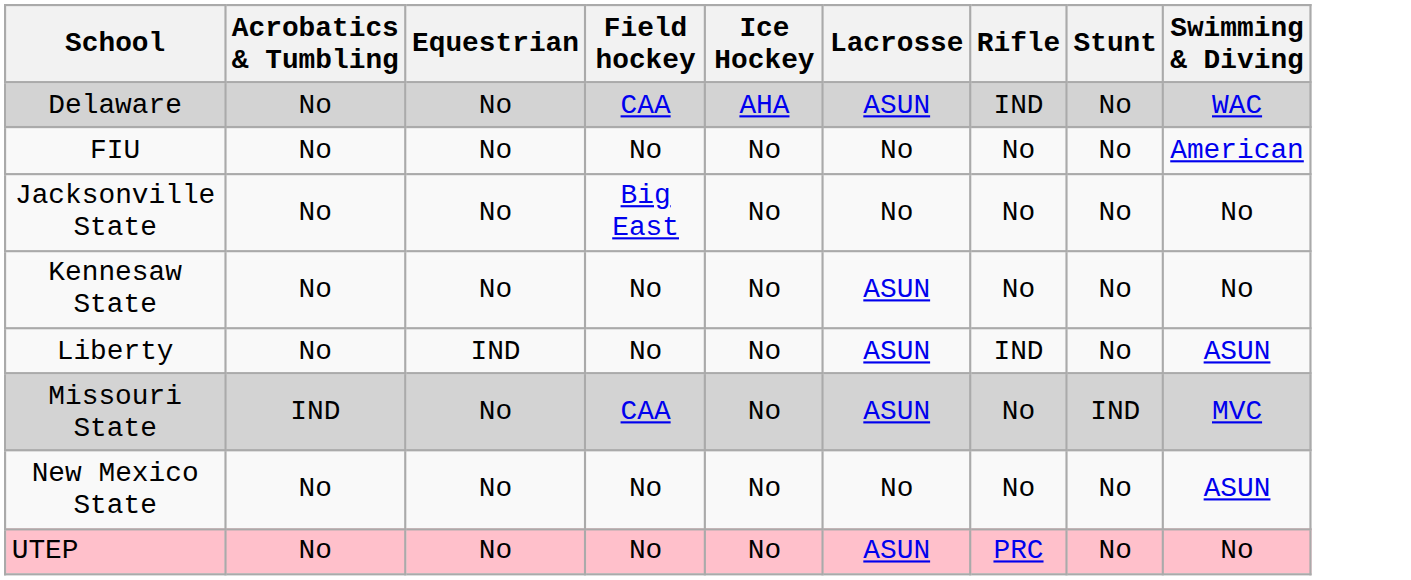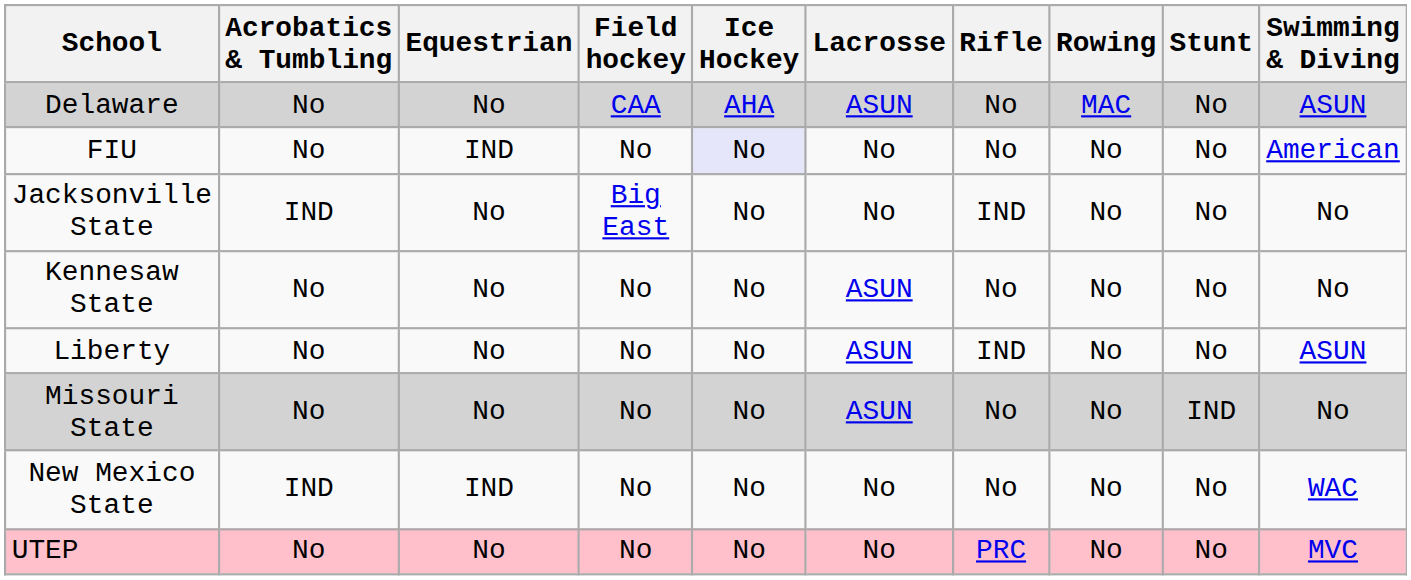 <table class="wikitable" style="text-align:center">
 <tr>
 <th>School</th>
 <th>Acrobatics<br>& Tumbling</th>
 <th>Equestrian</th>
 <th>Field hockey</th>
 <th>Ice Hockey</th>
 <th>Lacrosse</th>
 <th>Rifle</th>
+<th>Rowing</th>
 <th>Stunt</th>
 <th>Swimming<br>& Diving</th>
 </tr>
 <tr bgcolor=lightgray>
 <td>Delaware</td>
 <td>No</td>
 <td>No</td>
 <td><a href='#'>CAA</a></td>
 <td><a href='#'>AHA</a></td>
 <td><a href='#'>ASUN</a></td>
-<td>IND</td>
 <td>No</td>
-<td><a href='#'>WAC</a></td>
+<td><a href='#'>MAC</a></td>
+<td>No</td>
+<td><a href='#'>ASUN</a></td>
 </tr>
 <tr>
 <td>FIU</td>
 <td>No</td>
+<td>IND</td>
 <td>No</td>
-<td>No</td>
+<td style="background: lavender;">No</td>
 <td>No</td>
 <td>No</td>
 <td>No</td>
 <td>No</td>
 <td><a href='#'>American</a></td>
 </tr>
 <tr>
 <td>Jacksonville State</td>
-<td>No</td>
+<td>IND</td>
 <td>No</td>
 <td><a href='#'>Big East</a></td>
 <td>No</td>
 <td>No</td>
+<td>IND</td>
 <td>No</td>
 <td>No</td>
 <td>No</td>
 </tr>
 <tr>
 <td>Kennesaw State</td>
 <td>No</td>
 <td>No</td>
 <td>No</td>
 <td>No</td>
 <td><a href='#'>ASUN</a></td>
 <td>No</td>
 <td>No</td>
 <td>No</td>
+<td>No</td>
 </tr>
 <tr>
 <td>Liberty</td>
 <td>No</td>
-<td>IND</td>
+<td>No</td>
 <td>No</td>
 <td>No</td>
 <td><a href='#'>ASUN</a></td>
 <td>IND</td>
 <td>No</td>
+<td>No</td>
 <td><a href='#'>ASUN</a></td>
 </tr>
 <tr bgcolor=lightgray>
 <td>Missouri State</td>
-<td>IND</td>
 <td>No</td>
-<td><a href='#'>CAA</a></td>
+<td>No</td>
+<td>No</td>
 <td>No</td>
 <td><a href='#'>ASUN</a></td>
 <td>No</td>
+<td>No</td>
 <td>IND</td>
-<td><a href='#'>MVC</a></td>
+<td>No</td>
 </tr>
 <tr>
 <td>New Mexico State</td>
+<td>IND</td>
+<td>IND</td>
 <td>No</td>
 <td>No</td>
 <td>No</td>
 <td>No</td>
 <td>No</td>
 <td>No</td>
-<td>No</td>
-<td><a href='#'>ASUN</a></td>
+<td><a href='#'>WAC</a></td>
 </tr>
 <tr bgcolor=pink>
 <td align=left>UTEP</td>
 <td>No</td>
 <td>No</td>
 <td>No</td>
 <td>No</td>
-<td><a href='#'>ASUN</a></td>
+<td>No</td>
 <td><a href='#'>PRC</a></td>
 <td>No</td>
 <td>No</td>
+<td><a href='#'>MVC</a></td>
 </tr>
 </table>
